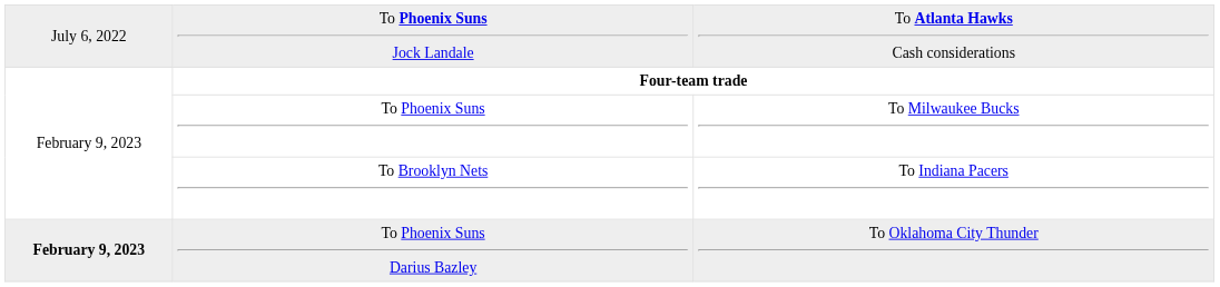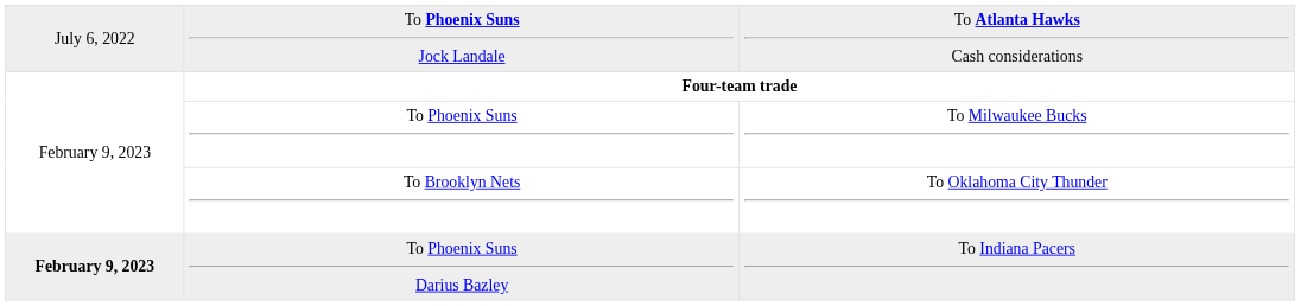 <table border=1 style="border-collapse:collapse; text-align: center; width: 100%" bordercolor="#DFDFDF"  cellpadding="5">
 <tr style="background:#eee;">
 <td style="width:10%;">July 6, 2022</td>
 <td style="width:31%; vertical-align:top;">To <strong><a href='#'>Phoenix Suns</a></strong><hr> <a href='#'>Jock Landale</a></td>
 <td style="width:31%; vertical-align:top;">To <strong><a href='#'>Atlanta Hawks</a></strong><hr>Cash considerations</td>
 </tr>
 <tr>
 <td rowspan=3>February 9, 2023</td>
 <td colspan=2><strong>Four-team trade</strong></td>
 </tr>
 <tr>
 <td style="width:31%; vertical-align:top;">To <a href='#'>Phoenix Suns</a><hr><br></td>
 <td style="width:31%; vertical-align:top;">To <a href='#'>Milwaukee Bucks</a><hr><br></td>
 </tr>
 <tr>
 <td style="width:31%; vertical-align:top;">To <a href='#'>Brooklyn Nets</a><hr><br></td>
-<td style="width:31%; vertical-align:top;">To <a href='#'>Indiana Pacers</a><hr><br></td>
+<td style="width:31% vertical-align:top;">To <a href='#'>Oklahoma City Thunder</a><hr><br></td>
 </tr>
 <tr style="background:#eee;">
 <td style="width:10%;"><strong>February 9, 2023</strong></td>
 <td style="width:31% vertical-align:top;">To <a href='#'>Phoenix Suns</a><hr><a href='#'>Darius Bazley</a></td>
-<td style="width:31% vertical-align:top;">To <a href='#'>Oklahoma City Thunder</a><hr><br></td>
+<td style="width:31%; vertical-align:top;">To <a href='#'>Indiana Pacers</a><hr><br></td>
 </tr>
 </table>
